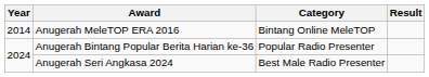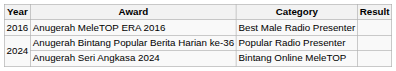 <table class="wikitable">
 <tr>
 <th>Year</th>
 <th>Award</th>
 <th>Category</th>
 <th>Result</th>
 </tr>
 <tr>
-<td>2014</td>
+<td>2016</td>
 <td>Anugerah MeleTOP ERA 2016</td>
-<td>Bintang Online MeleTOP</td>
+<td>Best Male Radio Presenter</td>
 <td></td>
 </tr>
 <tr>
 <td rowspan="2">2024</td>
 <td>Anugerah Bintang Popular Berita Harian ke-36</td>
 <td>Popular Radio Presenter</td>
 <td></td>
 </tr>
 <tr>
 <td>Anugerah Seri Angkasa 2024</td>
-<td>Best Male Radio Presenter</td>
+<td>Bintang Online MeleTOP</td>
 <td></td>
 </tr>
 </table>
